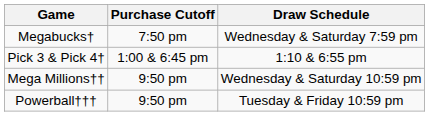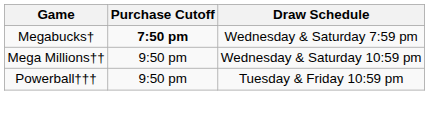 <table class="wikitable">
 <tr>
 <th>Game</th>
 <th>Purchase Cutoff</th>
 <th>Draw Schedule</th>
 </tr>
 <tr>
 <td align="center">Megabucks†</td>
-<td align="center">7:50 pm</td>
+<td align="center"><strong>7:50 pm</strong></td>
 <td align="center">Wednesday & Saturday 7:59 pm</td>
-</tr>
-<tr>
-<td align="center">Pick 3 & Pick 4†</td>
-<td align="center">1:00 & 6:45 pm</td>
-<td align="center">1:10 & 6:55 pm</td>
 </tr>
 <tr>
 <td align="center">Mega Millions††</td>
 <td align="center">9:50 pm</td>
 <td align="center">Wednesday & Saturday 10:59 pm</td>
 </tr>
 <tr>
 <td align="center">Powerball†††</td>
 <td align="center">9:50 pm</td>
 <td align="center">Tuesday & Friday 10:59 pm</td>
 </tr>
 </table>
